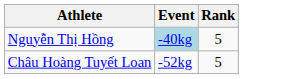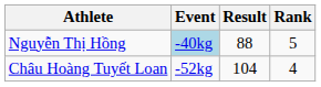 <table class="wikitable">
 <tr>
 <th>Athlete</th>
 <th>Event</th>
+<th>Result</th>
 <th>Rank</th>
 </tr>
 <tr align=center>
 <td align=left><a href='#'>Nguyễn Thị Hồng</a></td>
 <td align=left style="background: lightblue;"><a href='#'>-40kg</a></td>
+<td>88</td>
 <td>5</td>
 </tr>
 <tr align=center>
 <td align=left><a href='#'>Châu Hoàng Tuyết Loan</a></td>
 <td align=left><a href='#'>-52kg</a></td>
-<td>5</td>
+<td>104</td>
+<td>4</td>
 </tr>
 </table>
